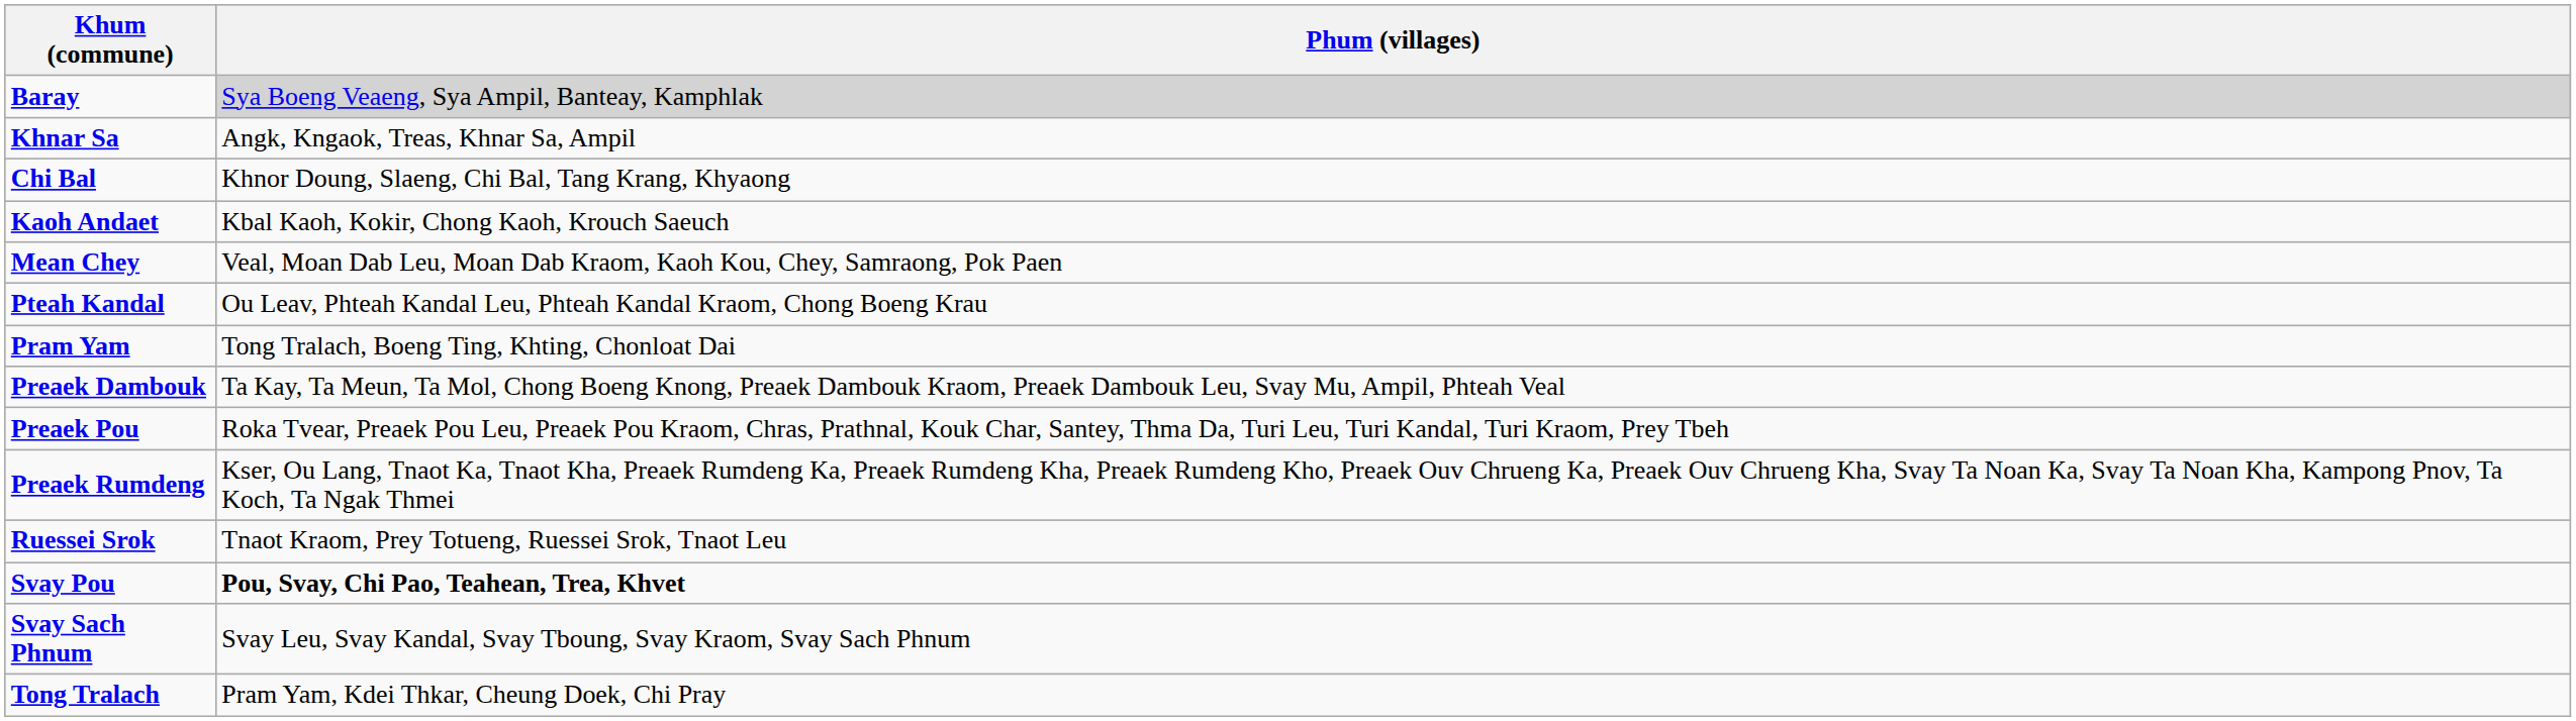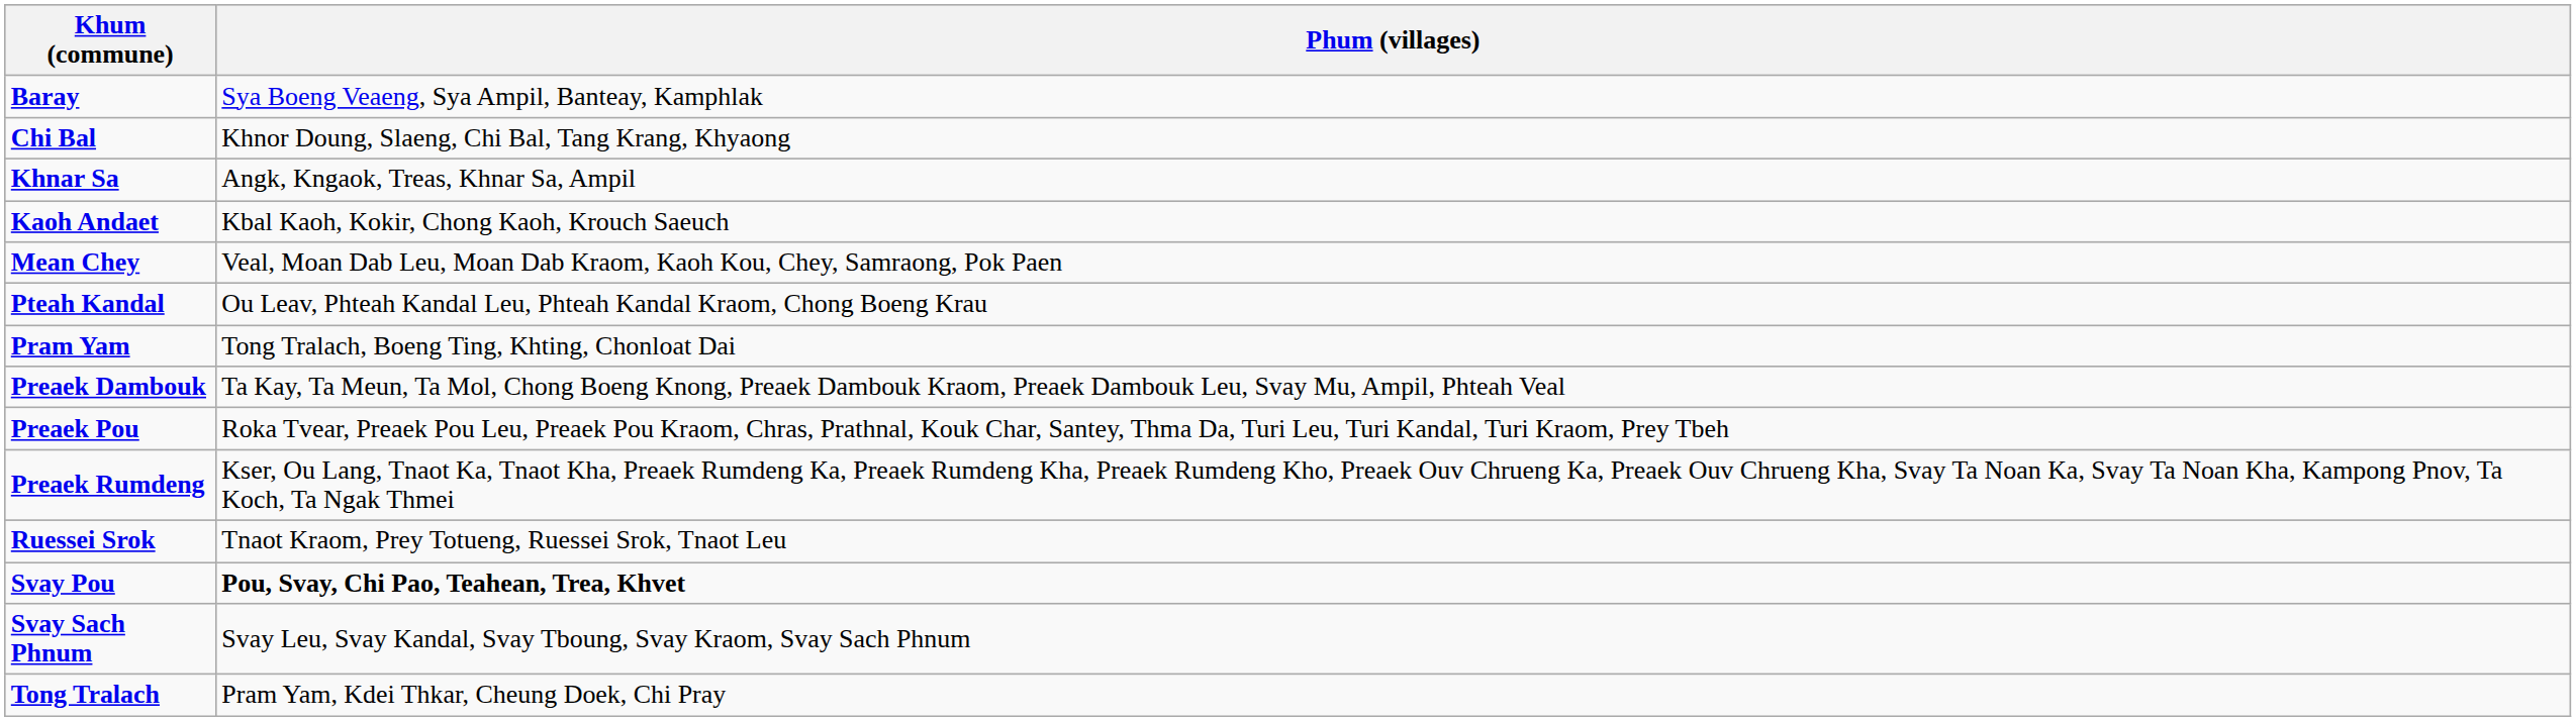 <table class="wikitable">
 <tr>
 <th><a href='#'>Khum</a> (commune)</th>
 <th><a href='#'>Phum</a> (villages)</th>
 </tr>
 <tr>
 <td><strong><a href='#'>Baray</a></strong></td>
-<td style="background: lightgrey;"><a href='#'>Sya Boeng Veaeng</a>, Sya Ampil, Banteay, Kamphlak</td>
+<td><a href='#'>Sya Boeng Veaeng</a>, Sya Ampil, Banteay, Kamphlak</td>
+</tr>
+<tr>
+<td><strong><a href='#'>Chi Bal</a></strong></td>
+<td>Khnor Doung, Slaeng, Chi Bal, Tang Krang, Khyaong</td>
 </tr>
 <tr>
 <td><strong><a href='#'>Khnar Sa</a></strong></td>
 <td>Angk, Kngaok, Treas, Khnar Sa, Ampil</td>
-</tr>
-<tr>
-<td><strong><a href='#'>Chi Bal</a></strong></td>
-<td>Khnor Doung, Slaeng, Chi Bal, Tang Krang, Khyaong</td>
 </tr>
 <tr>
 <td><strong><a href='#'>Kaoh Andaet</a></strong></td>
 <td>Kbal Kaoh, Kokir, Chong Kaoh, Krouch Saeuch</td>
 </tr>
 <tr>
 <td><strong><a href='#'>Mean Chey</a></strong></td>
 <td>Veal, Moan Dab Leu, Moan Dab Kraom, Kaoh Kou, Chey, Samraong, Pok Paen</td>
 </tr>
 <tr>
 <td><strong><a href='#'>Pteah Kandal</a></strong></td>
 <td>Ou Leav, Phteah Kandal Leu, Phteah Kandal Kraom, Chong Boeng Krau</td>
 </tr>
 <tr>
 <td><strong><a href='#'>Pram Yam</a></strong></td>
 <td>Tong Tralach, Boeng Ting, Khting, Chonloat Dai</td>
 </tr>
 <tr>
 <td><strong><a href='#'>Preaek Dambouk</a></strong></td>
 <td>Ta Kay, Ta Meun, Ta Mol, Chong Boeng Knong, Preaek Dambouk Kraom, Preaek Dambouk Leu, Svay Mu, Ampil, Phteah Veal</td>
 </tr>
 <tr>
 <td><strong><a href='#'>Preaek Pou</a></strong></td>
 <td>Roka Tvear, Preaek Pou Leu, Preaek Pou Kraom, Chras, Prathnal, Kouk Char, Santey, Thma Da, Turi Leu, Turi Kandal, Turi Kraom, Prey Tbeh</td>
 </tr>
 <tr>
 <td><strong><a href='#'>Preaek Rumdeng</a></strong></td>
 <td>Kser, Ou Lang, Tnaot Ka, Tnaot Kha, Preaek Rumdeng Ka, Preaek Rumdeng Kha, Preaek Rumdeng Kho, Preaek Ouv Chrueng Ka, Preaek Ouv Chrueng Kha, Svay Ta Noan Ka, Svay Ta Noan Kha, Kampong Pnov, Ta Koch, Ta Ngak Thmei</td>
 </tr>
 <tr>
 <td><strong><a href='#'>Ruessei Srok</a></strong></td>
 <td>Tnaot Kraom, Prey Totueng, Ruessei Srok, Tnaot Leu</td>
 </tr>
 <tr>
 <td><strong><a href='#'>Svay Pou</a></strong></td>
 <td><strong>Pou, Svay, Chi Pao, Teahean, Trea, Khvet</strong></td>
 </tr>
 <tr>
 <td><strong><a href='#'>Svay Sach Phnum</a></strong></td>
 <td>Svay Leu, Svay Kandal, Svay Tboung, Svay Kraom, Svay Sach Phnum</td>
 </tr>
 <tr>
 <td><strong><a href='#'>Tong Tralach</a></strong></td>
 <td>Pram Yam, Kdei Thkar, Cheung Doek, Chi Pray</td>
 </tr>
 <tr>
 </tr>
 </table>
